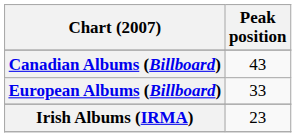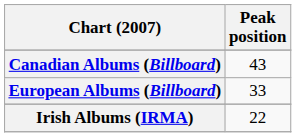 <table class="wikitable sortable plainrowheaders" style="text-align:center">
 <tr>
 <th scope="col">Chart (2007)</th>
 <th scope="col">Peak<br>position</th>
 </tr>
 <tr>
 </tr>
 <tr>
 </tr>
 <tr>
 </tr>
 <tr>
 <th scope="row"><a href='#'>Canadian Albums</a> (<em><a href='#'>Billboard</a></em>)</th>
 <td>43</td>
 </tr>
 <tr>
 <th scope="row"><a href='#'>European Albums</a> (<em><a href='#'>Billboard</a></em>)</th>
 <td>33</td>
 </tr>
 <tr>
 </tr>
 <tr>
 <th scope="row">Irish Albums (<a href='#'>IRMA</a>)</th>
-<td style="text-align:center">23</td>
+<td style="text-align:center">22</td>
 </tr>
 <tr>
 </tr>
 <tr>
 </tr>
 <tr>
 </tr>
 <tr>
 </tr>
 <tr>
 </tr>
 <tr>
 </tr>
 <tr>
 </tr>
 <tr>
 </tr>
 </table>
